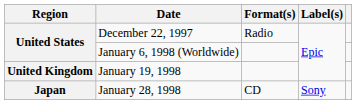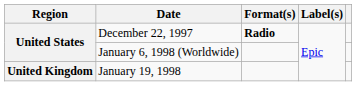 <table class="wikitable plainrowheaders">
 <tr>
 <th scope="col">Region</th>
 <th scope="col">Date</th>
 <th scope="col">Format(s)</th>
 <th scope="col">Label(s)</th>
 <th scope="col"></th>
 </tr>
 <tr>
 <th scope="row" rowspan="2">United States</th>
 <td>December 22, 1997</td>
-<td>Radio</td>
+<td><strong>Radio</strong></td>
 <td rowspan="3"><a href='#'>Epic</a></td>
 <td align="center"></td>
 </tr>
 <tr>
 <td>January 6, 1998 (Worldwide)</td>
 <td></td>
 <td align="center"></td>
 </tr>
 <tr>
 <th scope="row">United Kingdom</th>
 <td>January 19, 1998</td>
 <td></td>
 <td align="center"></td>
 </tr>
-<tr>
-<th scope="row">Japan</th>
-<td>January 28, 1998</td>
-<td>CD</td>
-<td><a href='#'>Sony</a></td>
-<td align="center"></td>
-</tr>
 </table>
